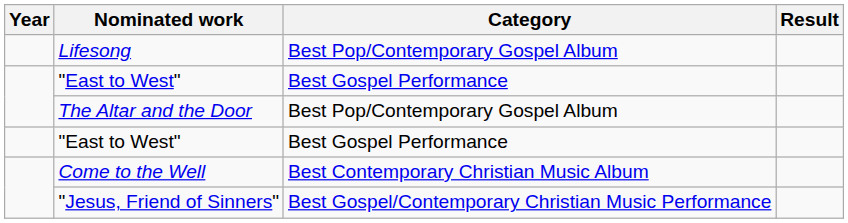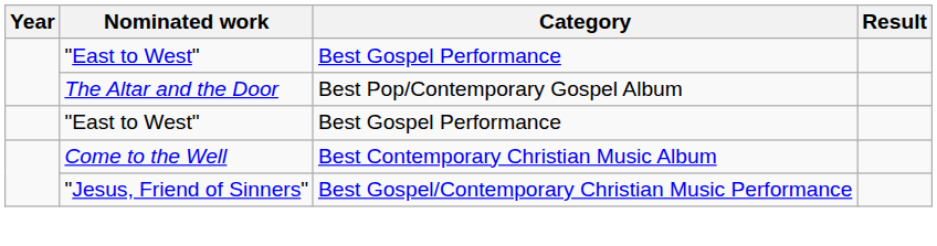 <table class="wikitable">
 <tr>
 <th scope=col>Year</th>
 <th scope=col>Nominated work</th>
 <th scope=col>Category</th>
 <th scope=col>Result</th>
-</tr>
-<tr>
-<td align="center"></td>
-<td><em><a href='#'>Lifesong</a></em></td>
-<td><a href='#'>Best Pop/Contemporary Gospel Album</a></td>
-<td></td>
 </tr>
 <tr>
 <td style="text-align:center;" rowspan="2"></td>
 <td>"<a href='#'>East to West</a>"</td>
 <td><a href='#'>Best Gospel Performance</a></td>
 <td></td>
 </tr>
 <tr>
 <td><em><a href='#'>The Altar and the Door</a></em></td>
 <td>Best Pop/Contemporary Gospel Album</td>
 <td></td>
 </tr>
 <tr>
 <td align="center"></td>
 <td>"East to West"</td>
 <td>Best Gospel Performance</td>
 <td></td>
 </tr>
 <tr>
 <td style="text-align:center;" rowspan="2"></td>
 <td><em><a href='#'>Come to the Well</a></em></td>
 <td><a href='#'>Best Contemporary Christian Music Album</a></td>
 <td></td>
 </tr>
 <tr>
 <td>"<a href='#'>Jesus, Friend of Sinners</a>"</td>
 <td><a href='#'>Best Gospel/Contemporary Christian Music Performance</a></td>
 <td></td>
 </tr>
 </table>
